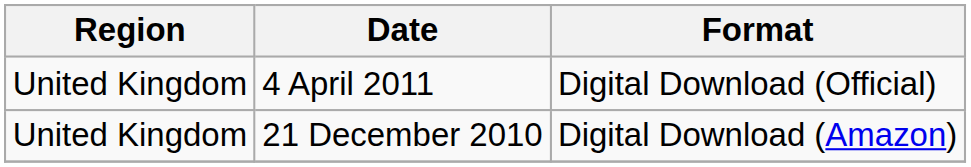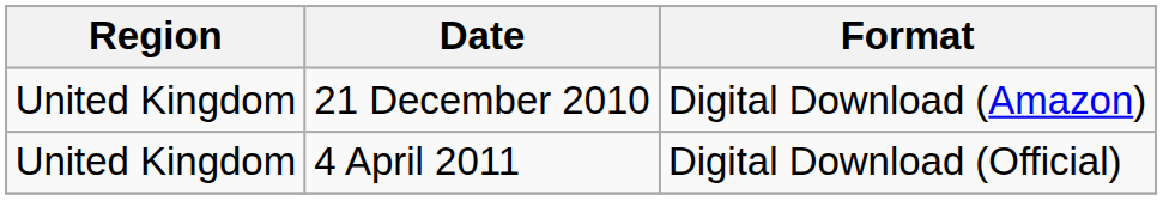 <table class=wikitable>
 <tr>
 <th>Region</th>
 <th>Date</th>
 <th>Format</th>
 </tr>
 <tr>
 <td>United Kingdom</td>
+<td>21 December 2010</td>
+<td>Digital Download (<a href='#'>Amazon</a>)</td>
+</tr>
+<tr>
+<td>United Kingdom</td>
 <td>4 April 2011</td>
 <td>Digital Download (Official)</td>
 </tr>
 <tr>
-<td>United Kingdom</td>
-<td>21 December 2010</td>
-<td>Digital Download (<a href='#'>Amazon</a>)</td>
-</tr>
-<tr>
 </tr>
 </table>
